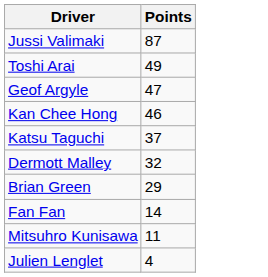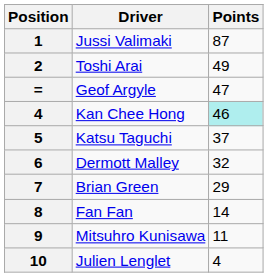 <table class="wikitable" style="font-size: 95%;">
 <tr>
+<th>Position</th>
 <th>Driver</th>
 <th>Points</th>
 </tr>
 <tr>
+<th>1</th>
 <td> <a href='#'>Jussi Valimaki</a></td>
 <td>87</td>
 </tr>
 <tr>
+<th>2</th>
 <td>  <a href='#'>Toshi Arai</a></td>
 <td>49</td>
 </tr>
 <tr>
+<th>=</th>
 <td> <a href='#'>Geof Argyle</a></td>
 <td>47</td>
 </tr>
 <tr>
+<th>4</th>
 <td> <a href='#'>Kan Chee Hong</a></td>
-<td>46</td>
+<td style="background: paleturquoise;">46</td>
 </tr>
 <tr>
+<th>5</th>
 <td> <a href='#'>Katsu Taguchi</a></td>
 <td>37</td>
 </tr>
 <tr>
+<th>6</th>
 <td> <a href='#'>Dermott Malley</a></td>
 <td>32</td>
 </tr>
 <tr>
+<th>7</th>
 <td> <a href='#'>Brian Green</a></td>
 <td>29</td>
 </tr>
 <tr>
+<th>8</th>
 <td> <a href='#'>Fan Fan</a></td>
 <td>14</td>
 </tr>
 <tr>
+<th>9</th>
 <td> <a href='#'>Mitsuhro Kunisawa</a></td>
 <td>11</td>
 </tr>
 <tr>
+<th>10</th>
 <td> <a href='#'>Julien Lenglet</a></td>
 <td>4</td>
 </tr>
 </table>
